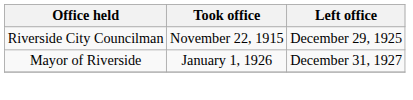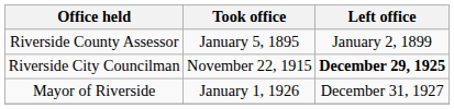 <table class="wikitable" style="text-align:center">
 <tr style="background:#cccccc">
 <th>Office held</th>
 <th>Took office</th>
 <th>Left office</th>
 </tr>
 <tr>
+<td>Riverside County Assessor</td>
+<td>January 5, 1895</td>
+<td>January 2, 1899</td>
+</tr>
+<tr>
 <td>Riverside City Councilman</td>
 <td>November 22, 1915</td>
-<td>December 29, 1925</td>
+<td><strong>December 29, 1925</strong></td>
 </tr>
 <tr>
 <td>Mayor of Riverside</td>
 <td>January 1, 1926</td>
 <td>December 31, 1927</td>
 </tr>
 <tr>
 </tr>
 </table>
